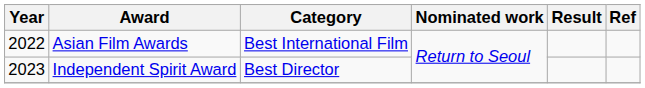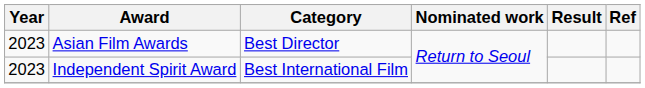 <table class="wikitable sortable">
 <tr>
 <th scope="col">Year</th>
 <th scope="col">Award</th>
 <th scope="col">Category</th>
 <th scope="col">Nominated work</th>
 <th scope="col">Result</th>
 <th scope="col">Ref</th>
 </tr>
 <tr>
-<td rowspan="1">2022</td>
+<td rowspan="1">2023</td>
 <td><a href='#'>Asian Film Awards</a></td>
-<td><a href='#'>Best International Film</a></td>
+<td><a href='#'> Best Director</a></td>
 <td rowspan=2><em><a href='#'>Return to Seoul</a></em></td>
 <td></td>
 <td style="text-align:center" rowspan="1"></td>
 </tr>
 <tr>
 <td>2023</td>
 <td><a href='#'>Independent Spirit Award</a></td>
-<td><a href='#'> Best Director</a></td>
+<td><a href='#'>Best International Film</a></td>
 <td></td>
 <td></td>
 </tr>
 <tr>
 </tr>
 </table>
